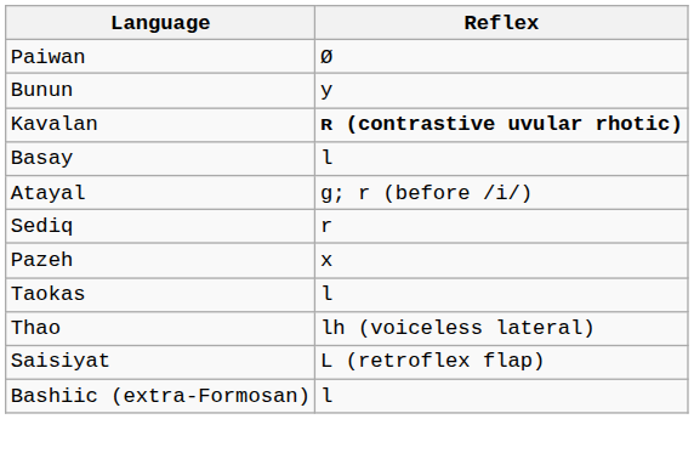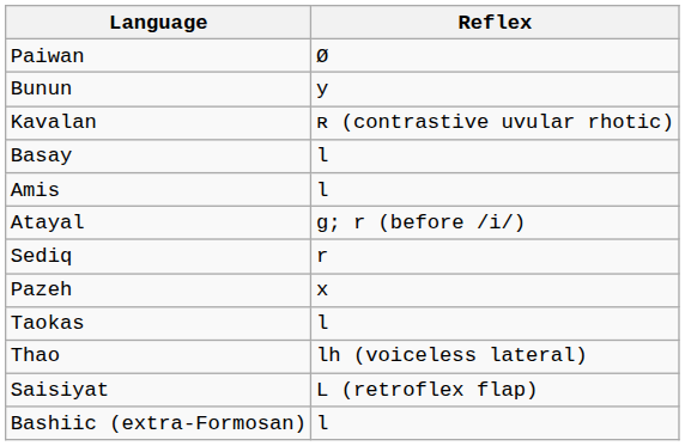 <table class="wikitable">
 <tr>
 <th c=01>Language</th>
 <th c=02>Reflex</th>
 </tr>
 <tr>
 <td c=01>Paiwan</td>
 <td c=02>Ø</td>
 </tr>
 <tr>
 <td c=01>Bunun</td>
 <td c=02>y</td>
 </tr>
 <tr>
 <td c=01>Kavalan</td>
-<td c=02><strong>ʀ (contrastive uvular rhotic)</strong></td>
+<td c=02>ʀ (contrastive uvular rhotic)</td>
 </tr>
 <tr>
 <td c=01>Basay</td>
+<td c=02>l</td>
+</tr>
+<tr>
+<td c=01>Amis</td>
 <td c=02>l</td>
 </tr>
 <tr>
 <td c=01>Atayal</td>
 <td c=02>g; r (before /i/)</td>
 </tr>
 <tr>
 <td c=01>Sediq</td>
 <td c=02>r</td>
 </tr>
 <tr>
 <td c=01>Pazeh</td>
 <td c=02>x</td>
 </tr>
 <tr>
 <td c=01>Taokas</td>
 <td c=02>l</td>
 </tr>
 <tr>
 <td c=01>Thao</td>
 <td c=02>lh (voiceless lateral)</td>
 </tr>
 <tr>
 <td c=01>Saisiyat</td>
 <td c=02>L (retroflex flap)</td>
 </tr>
 <tr>
 <td c=01>Bashiic (extra-Formosan)</td>
 <td c=02>l</td>
 </tr>
 </table>
